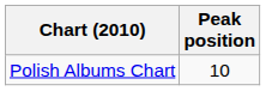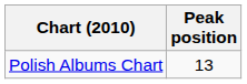 <table class="wikitable sortable">
 <tr>
 <th>Chart (2010)</th>
 <th>Peak<br>position</th>
 </tr>
 <tr>
 <td><a href='#'>Polish Albums Chart</a></td>
-<td style="text-align:center;">10</td>
+<td style="text-align:center;">13</td>
 </tr>
 </table>
